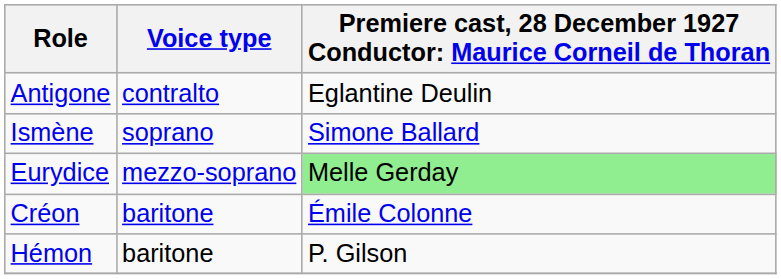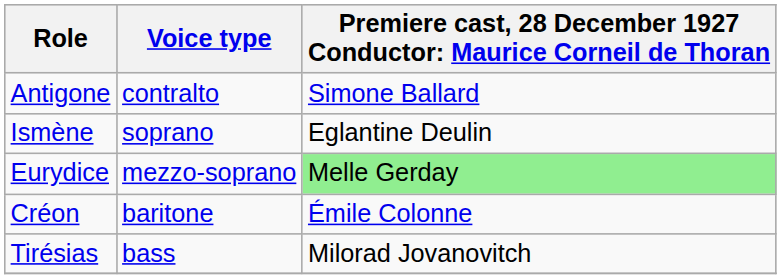 <table class="wikitable">
 <tr>
 <th scope="col">Role</th>
 <th scope="col"><a href='#'>Voice type</a></th>
 <th scope="col">Premiere cast, 28 December 1927<br>Conductor: <a href='#'>Maurice Corneil de Thoran</a></th>
 </tr>
 <tr>
 <td><a href='#'>Antigone</a></td>
 <td><a href='#'>contralto</a></td>
-<td>Eglantine Deulin</td>
+<td><a href='#'>Simone Ballard</a></td>
 </tr>
 <tr>
 <td><a href='#'>Ismène</a></td>
 <td><a href='#'>soprano</a></td>
-<td><a href='#'>Simone Ballard</a></td>
+<td>Eglantine Deulin</td>
 </tr>
 <tr>
 <td><a href='#'>Eurydice</a></td>
 <td><a href='#'>mezzo-soprano</a></td>
 <td style="background: lightgreen;">Melle Gerday</td>
 </tr>
 <tr>
 <td><a href='#'>Créon</a></td>
 <td><a href='#'>baritone</a></td>
 <td><a href='#'>Émile Colonne</a></td>
 </tr>
 <tr>
-<td><a href='#'>Hémon</a></td>
-<td>baritone</td>
-<td>P. Gilson</td>
+<td><a href='#'>Tirésias</a></td>
+<td><a href='#'>bass</a></td>
+<td>Milorad Jovanovitch</td>
 </tr>
 <tr>
 </tr>
 </table>
